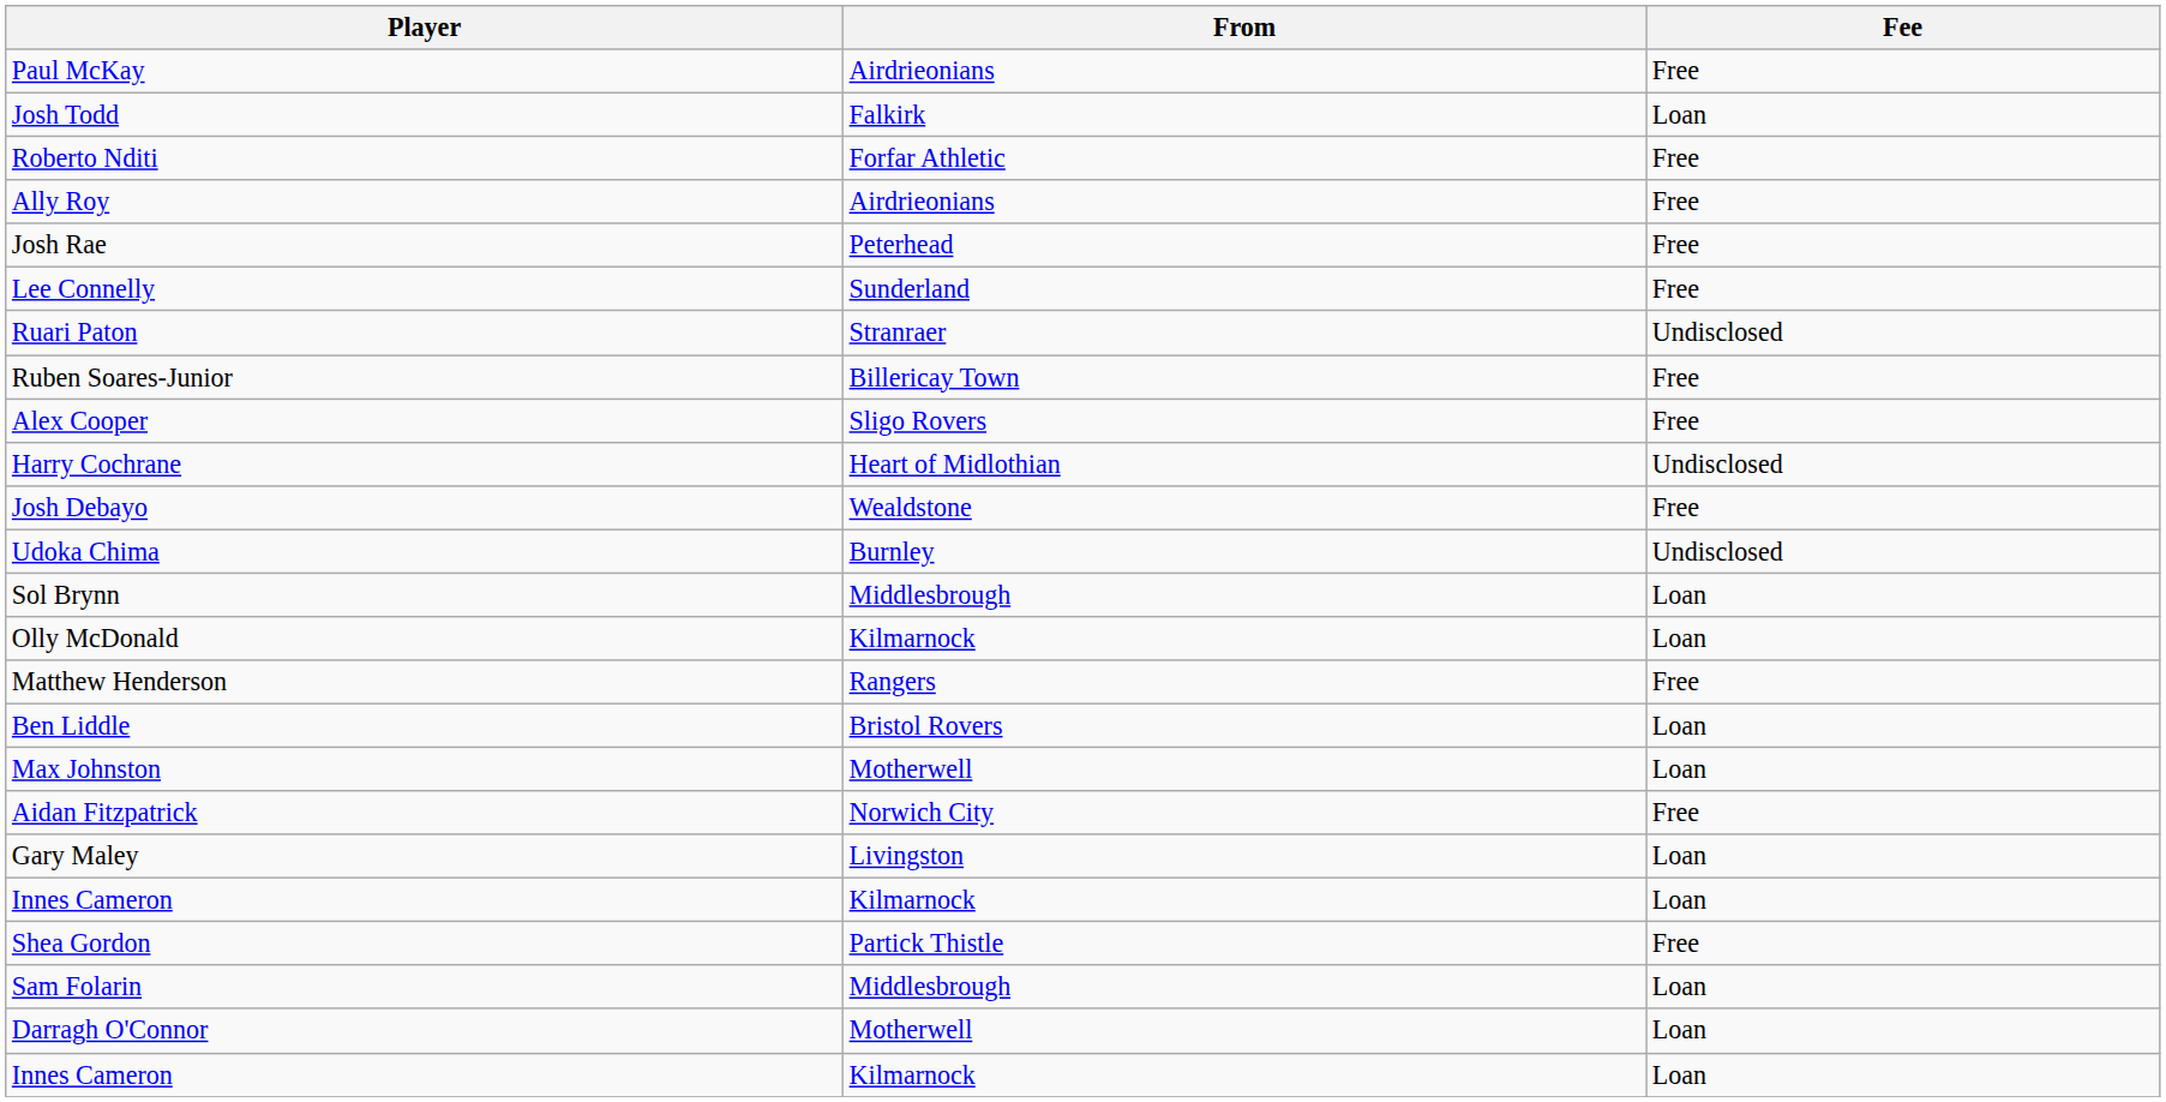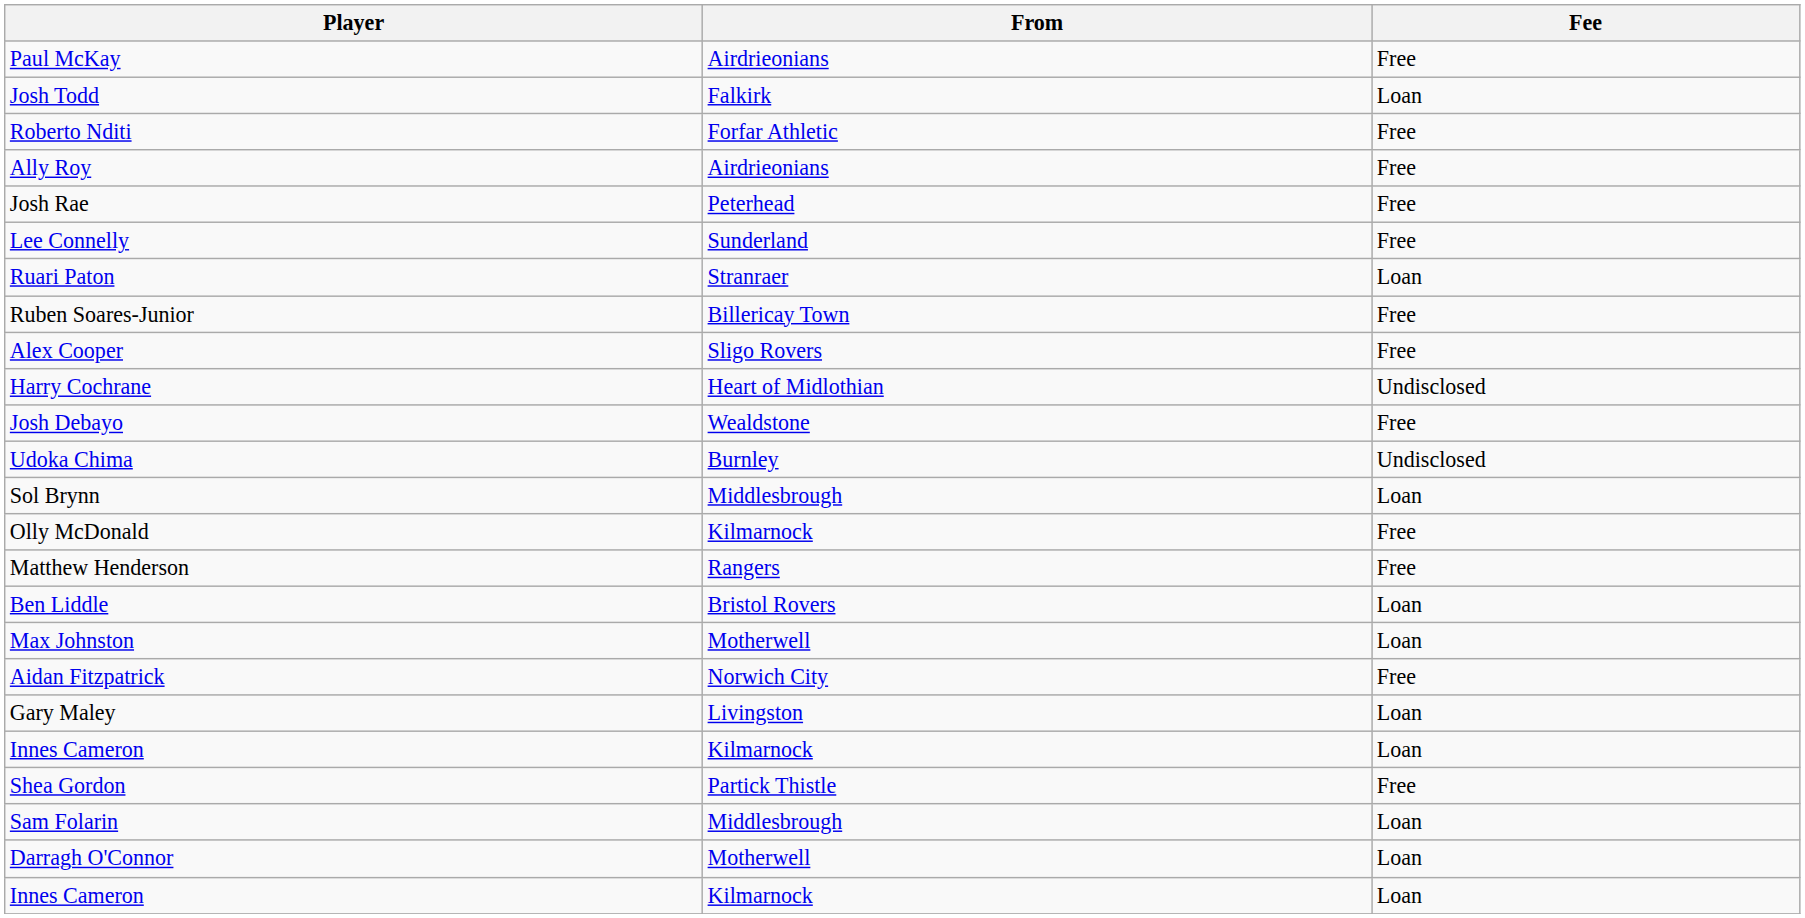 <table class="wikitable" style="font-size:95%; width:98%; text-align:left">
 <tr>
 <th>Player</th>
 <th>From</th>
 <th>Fee</th>
 </tr>
 <tr>
 <td> <a href='#'>Paul McKay</a></td>
 <td> <a href='#'>Airdrieonians</a></td>
 <td>Free</td>
 </tr>
 <tr>
 <td> <a href='#'>Josh Todd</a></td>
 <td> <a href='#'>Falkirk</a></td>
 <td Loan (sports)>Loan</td>
 </tr>
 <tr>
 <td> <a href='#'>Roberto Nditi</a></td>
 <td> <a href='#'>Forfar Athletic</a></td>
 <td>Free</td>
 </tr>
 <tr>
 <td> <a href='#'>Ally Roy</a></td>
 <td> <a href='#'>Airdrieonians</a></td>
 <td>Free</td>
 </tr>
 <tr>
 <td> Josh Rae</td>
 <td> <a href='#'>Peterhead</a></td>
 <td>Free</td>
 </tr>
 <tr>
 <td> <a href='#'>Lee Connelly</a></td>
 <td> <a href='#'>Sunderland</a></td>
 <td>Free</td>
 </tr>
 <tr>
 <td> <a href='#'>Ruari Paton</a></td>
 <td> <a href='#'>Stranraer</a></td>
-<td>Undisclosed</td>
+<td Loan (sports)>Loan</td>
 </tr>
 <tr>
 <td> Ruben Soares-Junior</td>
 <td> <a href='#'>Billericay Town</a></td>
 <td>Free</td>
 </tr>
 <tr>
 <td> <a href='#'>Alex Cooper</a></td>
 <td> <a href='#'>Sligo Rovers</a></td>
 <td>Free</td>
 </tr>
 <tr>
 <td> <a href='#'>Harry Cochrane</a></td>
 <td> <a href='#'>Heart of Midlothian</a></td>
 <td>Undisclosed</td>
 </tr>
 <tr>
 <td> <a href='#'>Josh Debayo</a></td>
 <td> <a href='#'>Wealdstone</a></td>
 <td>Free</td>
 </tr>
 <tr>
 <td> <a href='#'>Udoka Chima</a></td>
 <td> <a href='#'>Burnley</a></td>
 <td>Undisclosed</td>
 </tr>
 <tr>
 <td> Sol Brynn</td>
 <td> <a href='#'>Middlesbrough</a></td>
 <td Loan (sports)>Loan</td>
 </tr>
 <tr>
 <td> Olly McDonald</td>
 <td> <a href='#'>Kilmarnock</a></td>
-<td Loan (sports)>Loan</td>
+<td>Free</td>
 </tr>
 <tr>
 <td> Matthew Henderson</td>
 <td> <a href='#'>Rangers</a></td>
 <td>Free</td>
 </tr>
 <tr>
 <td> <a href='#'>Ben Liddle</a></td>
 <td> <a href='#'>Bristol Rovers</a></td>
 <td Loan (sports)>Loan</td>
 </tr>
 <tr>
 <td> <a href='#'>Max Johnston</a></td>
 <td> <a href='#'>Motherwell</a></td>
 <td Loan (sports)>Loan</td>
 </tr>
 <tr>
 <td> <a href='#'>Aidan Fitzpatrick</a></td>
 <td> <a href='#'>Norwich City</a></td>
 <td>Free</td>
 </tr>
 <tr>
 <td> Gary Maley</td>
 <td> <a href='#'>Livingston</a></td>
 <td Loan (sports)>Loan</td>
 </tr>
 <tr>
 <td> <a href='#'>Innes Cameron</a></td>
 <td> <a href='#'>Kilmarnock</a></td>
 <td Loan (sports)>Loan</td>
 </tr>
 <tr>
 <td> <a href='#'>Shea Gordon</a></td>
 <td> <a href='#'>Partick Thistle</a></td>
 <td>Free</td>
 </tr>
 <tr>
 <td> <a href='#'>Sam Folarin</a></td>
 <td> <a href='#'>Middlesbrough</a></td>
 <td Loan (sports)>Loan</td>
 </tr>
 <tr>
 <td> <a href='#'>Darragh O'Connor</a></td>
 <td> <a href='#'>Motherwell</a></td>
 <td Loan (sports)>Loan</td>
 </tr>
 <tr>
 <td> <a href='#'>Innes Cameron</a></td>
 <td> <a href='#'>Kilmarnock</a></td>
 <td Loan (sports)>Loan</td>
 </tr>
 </table>
